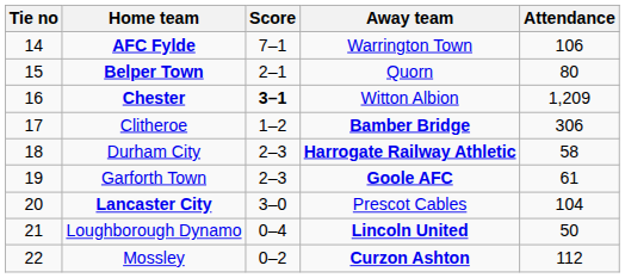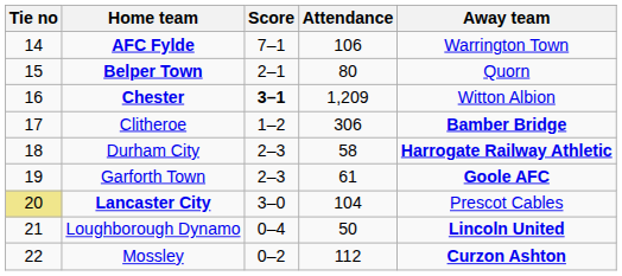 <table class="wikitable" style="text-align: center">
 <tr>
 <th>Tie no</th>
 <th>Home team</th>
 <th>Score</th>
+<th>Attendance</th>
 <th>Away team</th>
-<th>Attendance</th>
 </tr>
 <tr>
 <td>14</td>
 <td><strong><a href='#'>AFC Fylde</a></strong></td>
 <td>7–1</td>
+<td>106</td>
 <td><a href='#'>Warrington Town</a></td>
-<td>106</td>
 </tr>
 <tr>
 <td>15</td>
 <td><strong><a href='#'>Belper Town</a></strong></td>
 <td>2–1</td>
+<td>80</td>
 <td><a href='#'>Quorn</a></td>
-<td>80</td>
 </tr>
 <tr>
 <td>16</td>
 <td><strong><a href='#'>Chester</a></strong></td>
 <td><strong>3–1</strong></td>
+<td>1,209</td>
 <td><a href='#'>Witton Albion</a></td>
-<td>1,209</td>
 </tr>
 <tr>
 <td>17</td>
 <td><a href='#'>Clitheroe</a></td>
 <td>1–2</td>
+<td>306</td>
 <td><strong><a href='#'>Bamber Bridge</a></strong></td>
-<td>306</td>
 </tr>
 <tr>
 <td>18</td>
 <td><a href='#'>Durham City</a></td>
 <td>2–3</td>
+<td>58</td>
 <td><strong><a href='#'>Harrogate Railway Athletic</a></strong></td>
-<td>58</td>
 </tr>
 <tr>
 <td>19</td>
 <td><a href='#'>Garforth Town</a></td>
 <td>2–3</td>
+<td>61</td>
 <td><strong><a href='#'>Goole AFC</a></strong></td>
-<td>61</td>
 </tr>
 <tr>
-<td>20</td>
+<td style="background: khaki;">20</td>
 <td><strong><a href='#'>Lancaster City</a></strong></td>
 <td>3–0</td>
+<td>104</td>
 <td><a href='#'>Prescot Cables</a></td>
-<td>104</td>
 </tr>
 <tr>
 <td>21</td>
 <td><a href='#'>Loughborough Dynamo</a></td>
 <td>0–4</td>
+<td>50</td>
 <td><strong><a href='#'>Lincoln United</a></strong></td>
-<td>50</td>
 </tr>
 <tr>
 <td>22</td>
 <td><a href='#'>Mossley</a></td>
 <td>0–2</td>
+<td>112</td>
 <td><strong><a href='#'>Curzon Ashton</a></strong></td>
-<td>112</td>
 </tr>
 </table>
